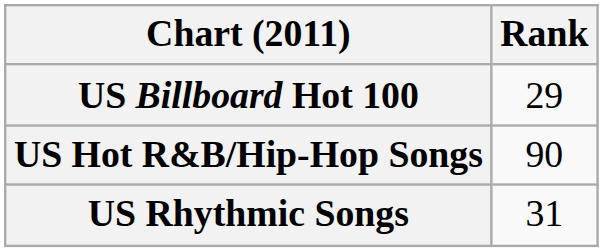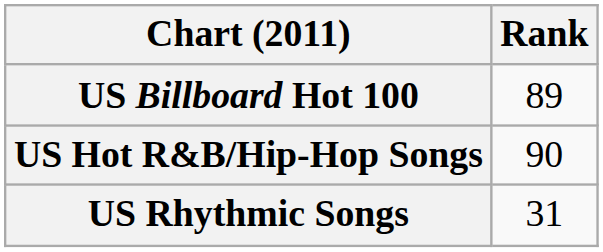 <table class="wikitable sortable plainrowheaders">
 <tr>
 <th scope="col">Chart (2011)</th>
 <th scope="col">Rank</th>
 </tr>
 <tr>
 <th scope="row">US <em>Billboard</em> Hot 100</th>
-<td style="text-align:center;">29</td>
+<td style="text-align:center;">89</td>
 </tr>
 <tr>
 <th scope="row">US Hot R&B/Hip-Hop Songs</th>
 <td style="text-align:center;">90</td>
 </tr>
 <tr>
 <th scope="row">US Rhythmic Songs</th>
 <td style="text-align:center;">31</td>
 </tr>
 </table>
